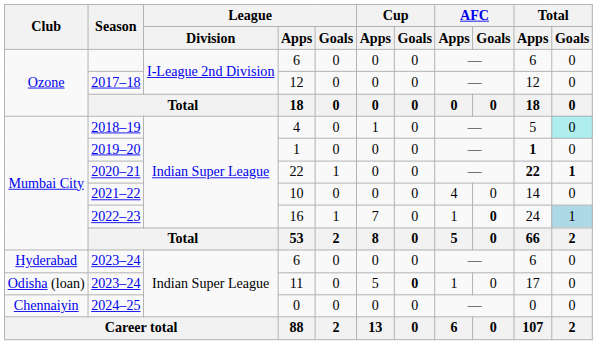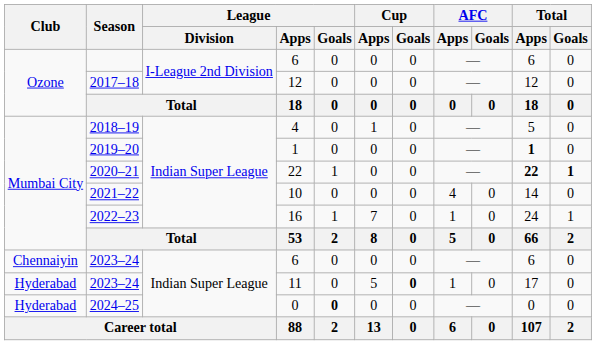 <table class="wikitable" style="text-align: center;">
 <tr>
 <th rowspan="2">Club</th>
 <th rowspan="2">Season</th>
 <th colspan="3">League</th>
 <th colspan="2">Cup</th>
 <th colspan="2"><a href='#'>AFC</a></th>
 <th colspan="2">Total</th>
 </tr>
 <tr>
 <th>Division</th>
 <th>Apps</th>
 <th>Goals</th>
 <th>Apps</th>
 <th>Goals</th>
 <th>Apps</th>
 <th>Goals</th>
 <th>Apps</th>
 <th>Goals</th>
 </tr>
 <tr>
 <td rowspan="3"><a href='#'>Ozone</a></td>
 <td></td>
 <td rowspan="2"><a href='#'>I-League 2nd Division</a></td>
 <td>6</td>
 <td>0</td>
 <td>0</td>
 <td>0</td>
 <td colspan="2">—</td>
 <td>6</td>
 <td>0</td>
 </tr>
 <tr>
 <td><a href='#'>2017–18</a></td>
 <td>12</td>
 <td>0</td>
 <td>0</td>
 <td>0</td>
 <td colspan="2">—</td>
 <td>12</td>
 <td>0</td>
 </tr>
 <tr>
 <th colspan="2">Total</th>
 <th>18</th>
 <th>0</th>
 <th>0</th>
 <th>0</th>
 <th>0</th>
 <th>0</th>
 <th>18</th>
 <th>0</th>
 </tr>
 <tr>
 <td rowspan="6"><a href='#'>Mumbai City</a></td>
 <td><a href='#'>2018–19</a></td>
 <td rowspan="5"><a href='#'>Indian Super League</a></td>
 <td>4</td>
 <td>0</td>
 <td>1</td>
 <td>0</td>
 <td colspan="2">—</td>
 <td>5</td>
-<td style="background: paleturquoise;">0</td>
+<td>0</td>
 </tr>
 <tr>
 <td><a href='#'>2019–20</a></td>
 <td>1</td>
 <td>0</td>
 <td>0</td>
 <td>0</td>
 <td colspan="2">—</td>
 <td><strong>1</strong></td>
 <td>0</td>
 </tr>
 <tr>
 <td><a href='#'>2020–21</a></td>
 <td>22</td>
 <td>1</td>
 <td>0</td>
 <td>0</td>
 <td colspan="2">—</td>
 <td><strong>22</strong></td>
 <td><strong>1</strong></td>
 </tr>
 <tr>
 <td><a href='#'>2021–22</a></td>
 <td>10</td>
 <td>0</td>
 <td>0</td>
 <td>0</td>
 <td>4</td>
 <td>0</td>
 <td>14</td>
 <td>0</td>
 </tr>
 <tr>
 <td><a href='#'>2022–23</a></td>
 <td>16</td>
 <td>1</td>
 <td>7</td>
 <td>0</td>
 <td>1</td>
-<td><strong>0</strong></td>
+<td>0</td>
 <td>24</td>
-<td style="background: lightblue;">1</td>
+<td>1</td>
 </tr>
 <tr>
 <th colspan="2">Total</th>
 <th>53</th>
 <th>2</th>
 <th>8</th>
 <th>0</th>
 <th>5</th>
 <th>0</th>
 <th>66</th>
 <th>2</th>
 </tr>
 <tr>
-<td><a href='#'>Hyderabad</a></td>
+<td><a href='#'>Chennaiyin</a></td>
 <td><a href='#'>2023–24</a></td>
 <td rowspan="3">Indian Super League</td>
 <td>6</td>
 <td>0</td>
 <td>0</td>
 <td>0</td>
 <td colspan="2">—</td>
 <td>6</td>
 <td>0</td>
 </tr>
 <tr>
-<td><a href='#'>Odisha</a> (loan)</td>
+<td><a href='#'>Hyderabad</a></td>
 <td><a href='#'>2023–24</a></td>
 <td>11</td>
 <td>0</td>
 <td>5</td>
 <td><strong>0</strong></td>
 <td>1</td>
 <td>0</td>
 <td>17</td>
 <td>0</td>
 </tr>
 <tr>
-<td><a href='#'>Chennaiyin</a></td>
+<td><a href='#'>Hyderabad</a></td>
 <td><a href='#'>2024–25</a></td>
 <td>0</td>
-<td>0</td>
+<td><strong>0</strong></td>
 <td>0</td>
 <td>0</td>
 <td colspan="2">—</td>
 <td>0</td>
 <td>0</td>
 </tr>
 <tr>
 <th colspan="3">Career total</th>
 <th>88</th>
 <th>2</th>
 <th>13</th>
 <th>0</th>
 <th>6</th>
 <th>0</th>
 <th>107</th>
 <th>2</th>
 </tr>
 </table>
